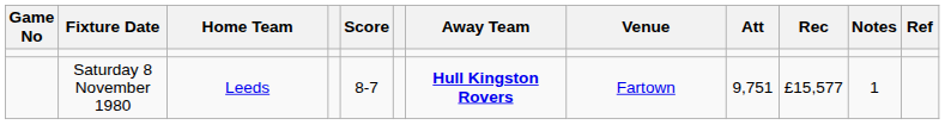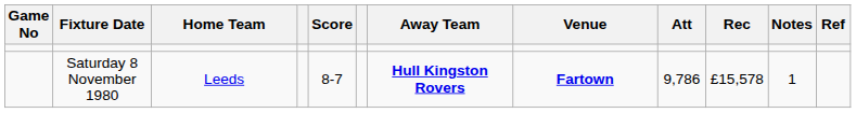 <table class="wikitable" style="text-align:center;">
 <tr>
 <th width=20 abbr="No">Game No</th>
 <th width=100 abbr="Date">Fixture Date</th>
 <th width=150 abbr="Home Team">Home Team</th>
 <th width=5 abbr="space"></th>
 <th width=20 abbr="Score">Score</th>
 <th width=5 abbr="space"></th>
 <th width=150 abbr="Away Team">Away Team</th>
 <th width=150 abbr="Venue">Venue</th>
 <th width=45 abbr="Att">Att</th>
 <th width=60 abbr="Rec">Rec</th>
 <th width=20 abbr="Notes">Notes</th>
 <th width=30 abbr="Ref">Ref</th>
 </tr>
 <tr>
 <td></td>
 <td></td>
 <td></td>
 <td></td>
 <td></td>
 <td></td>
 <td></td>
 <td></td>
 <td></td>
 <td></td>
 <td></td>
 </tr>
 <tr>
 <td></td>
 <td>Saturday 8 November 1980</td>
 <td><a href='#'>Leeds</a></td>
 <td></td>
 <td>8-7</td>
 <td></td>
 <td><strong><a href='#'>Hull Kingston Rovers</a></strong></td>
-<td><a href='#'>Fartown</a></td>
-<td>9,751</td>
-<td>£15,577</td>
+<td><strong><a href='#'>Fartown</a></strong></td>
+<td>9,786</td>
+<td>£15,578</td>
 <td>1</td>
 <td></td>
 </tr>
 </table>
